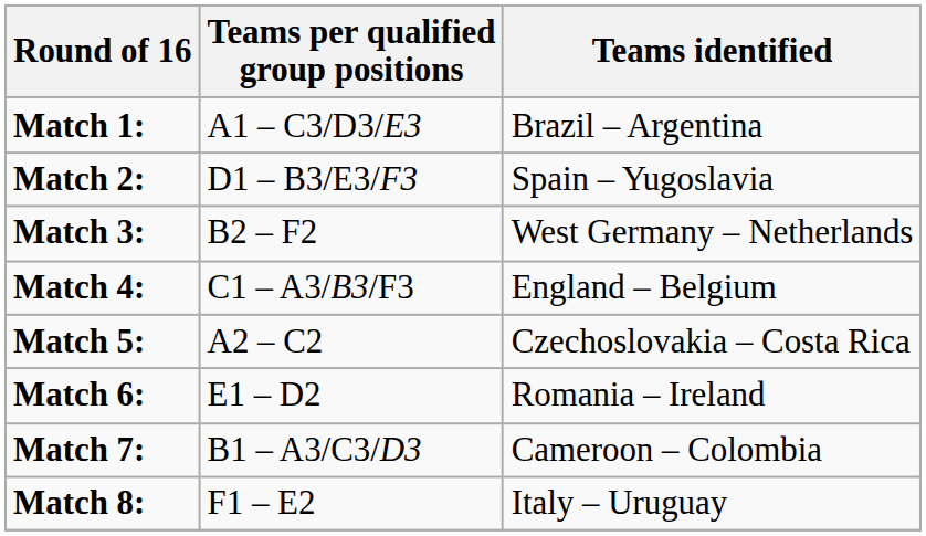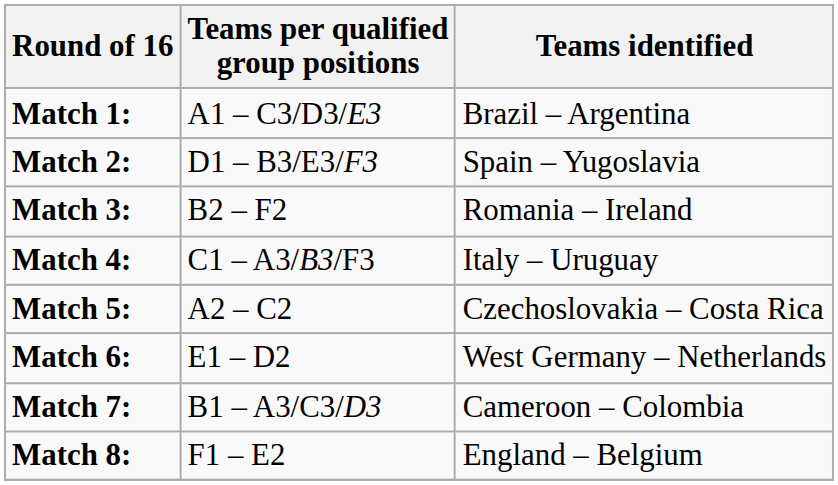 <table class="wikitable">
 <tr>
 <th>Round of 16</th>
 <th>Teams per qualified<br> group positions</th>
 <th>Teams identified</th>
 </tr>
 <tr>
 <td><strong>Match 1:</strong></td>
 <td>A1 – C3/D3/<em>E3</em></td>
 <td>Brazil – Argentina</td>
 </tr>
 <tr>
 <td><strong>Match 2:</strong></td>
 <td>D1 – B3/E3/<em>F3</em></td>
 <td>Spain – Yugoslavia</td>
 </tr>
 <tr>
 <td><strong>Match 3:</strong></td>
 <td>B2 – F2</td>
-<td>West Germany – Netherlands</td>
+<td>Romania – Ireland</td>
 </tr>
 <tr>
 <td><strong>Match 4:</strong></td>
 <td>C1 – A3/<em>B3</em>/F3</td>
-<td>England – Belgium</td>
+<td>Italy – Uruguay</td>
 </tr>
 <tr>
 <td><strong>Match 5:</strong></td>
 <td>A2 – C2</td>
 <td>Czechoslovakia – Costa Rica</td>
 </tr>
 <tr>
 <td><strong>Match 6:</strong></td>
 <td>E1 – D2</td>
-<td>Romania – Ireland</td>
+<td>West Germany – Netherlands</td>
 </tr>
 <tr>
 <td><strong>Match 7:</strong></td>
 <td>B1 – A3/C3/<em>D3</em></td>
 <td>Cameroon – Colombia</td>
 </tr>
 <tr>
 <td><strong>Match 8:</strong></td>
 <td>F1 – E2</td>
-<td>Italy – Uruguay</td>
+<td>England – Belgium</td>
 </tr>
 <tr>
 </tr>
 </table>
